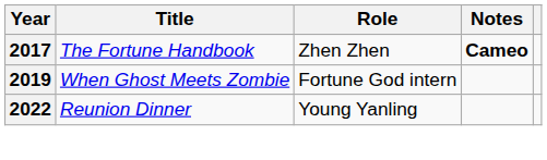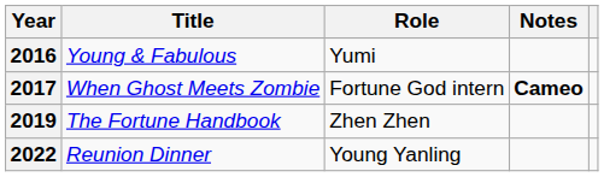 <table class="wikitable sortable plainrowheaders">
 <tr>
 <th scope="col">Year</th>
 <th scope="col">Title</th>
 <th scope="col">Role</th>
 <th scope="col" class="unsortable">Notes</th>
 <th scope="col" class="unsortable"></th>
 </tr>
 <tr>
+<th scope="row">2016</th>
+<td><em><a href='#'>Young & Fabulous</a></em></td>
+<td>Yumi</td>
+<td></td>
+<td></td>
+</tr>
+<tr>
 <th scope="row">2017</th>
-<td><em><a href='#'>The Fortune Handbook</a></em></td>
-<td>Zhen Zhen</td>
+<td><em><a href='#'>When Ghost Meets Zombie</a></em></td>
+<td>Fortune God intern</td>
 <td><strong>Cameo</strong></td>
 <td></td>
 </tr>
 <tr>
 <th scope="row">2019</th>
-<td><em><a href='#'>When Ghost Meets Zombie</a></em></td>
-<td>Fortune God intern</td>
+<td><em><a href='#'>The Fortune Handbook</a></em></td>
+<td>Zhen Zhen</td>
 <td></td>
 <td></td>
 </tr>
 <tr>
 <th scope="row">2022</th>
 <td><em><a href='#'>Reunion Dinner</a></em></td>
 <td>Young Yanling</td>
 <td></td>
 <td></td>
 </tr>
 </table>
